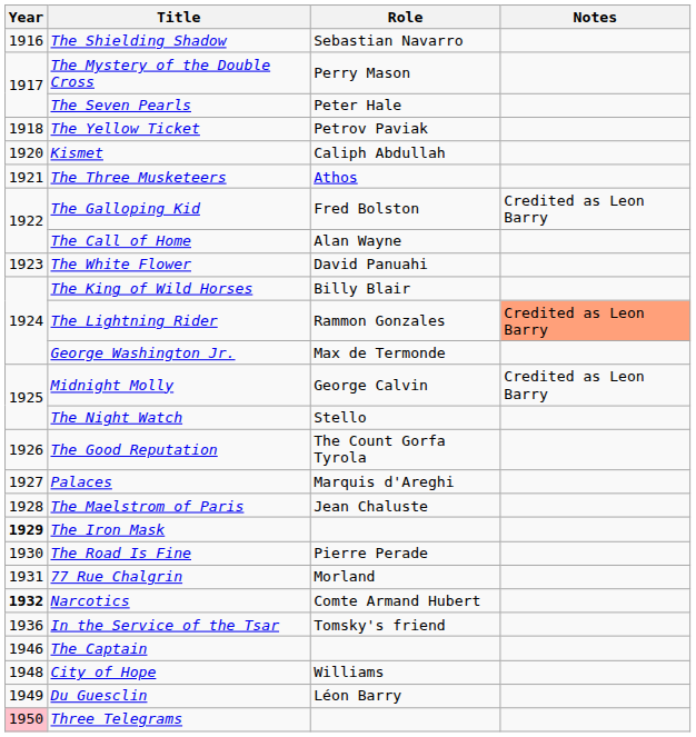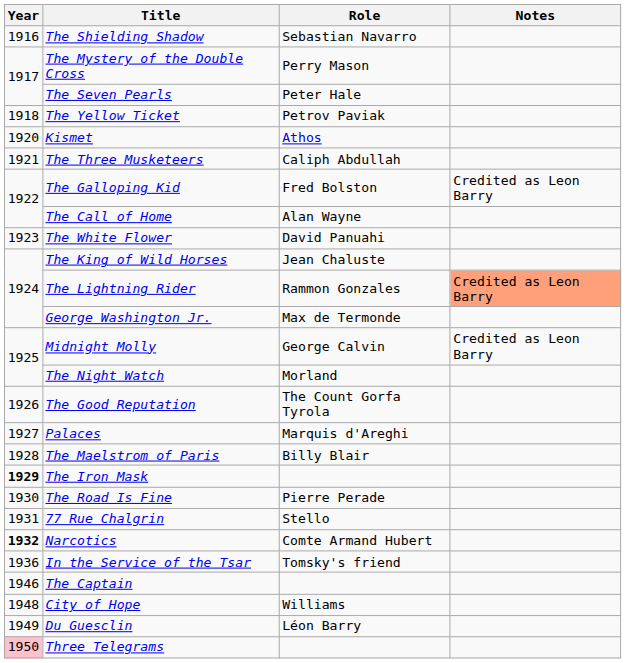 <table class="wikitable">
 <tr>
 <th>Year</th>
 <th>Title</th>
 <th>Role</th>
 <th>Notes</th>
 </tr>
 <tr>
 <td>1916</td>
 <td><em><a href='#'>The Shielding Shadow</a></em></td>
 <td>Sebastian Navarro</td>
 <td></td>
 </tr>
 <tr>
 <td rowspan=2>1917</td>
 <td><em><a href='#'>The Mystery of the Double Cross</a></em></td>
 <td>Perry Mason</td>
 <td></td>
 </tr>
 <tr>
 <td><em><a href='#'>The Seven Pearls</a></em></td>
 <td>Peter Hale</td>
 <td></td>
 </tr>
 <tr>
 <td>1918</td>
 <td><em><a href='#'>The Yellow Ticket</a></em></td>
 <td>Petrov Paviak</td>
 <td></td>
 </tr>
 <tr>
 <td>1920</td>
 <td><em><a href='#'>Kismet</a></em></td>
-<td>Caliph Abdullah</td>
+<td><a href='#'>Athos</a></td>
 <td></td>
 </tr>
 <tr>
 <td>1921</td>
 <td><em><a href='#'>The Three Musketeers</a></em></td>
-<td><a href='#'>Athos</a></td>
+<td>Caliph Abdullah</td>
 <td></td>
 </tr>
 <tr>
 <td rowspan=2>1922</td>
 <td><em><a href='#'>The Galloping Kid</a></em></td>
 <td>Fred Bolston</td>
 <td>Credited as Leon Barry</td>
 </tr>
 <tr>
 <td><em><a href='#'>The Call of Home</a></em></td>
 <td>Alan Wayne</td>
 <td></td>
 </tr>
 <tr>
 <td>1923</td>
 <td><em><a href='#'>The White Flower</a></em></td>
 <td>David Panuahi</td>
 <td></td>
 </tr>
 <tr>
 <td rowspan=3>1924</td>
 <td><em><a href='#'>The King of Wild Horses</a></em></td>
-<td>Billy Blair</td>
+<td>Jean Chaluste</td>
 <td></td>
 </tr>
 <tr>
 <td><em><a href='#'>The Lightning Rider</a></em></td>
 <td>Rammon Gonzales</td>
 <td style="background: lightsalmon;">Credited as Leon Barry</td>
 </tr>
 <tr>
 <td><em><a href='#'>George Washington Jr.</a></em></td>
 <td>Max de Termonde</td>
 <td></td>
 </tr>
 <tr>
 <td rowspan=2>1925</td>
 <td><em><a href='#'>Midnight Molly</a></em></td>
 <td>George Calvin</td>
 <td>Credited as Leon Barry</td>
 </tr>
 <tr>
 <td><em><a href='#'>The Night Watch</a></em></td>
-<td>Stello</td>
+<td>Morland</td>
 <td></td>
 </tr>
 <tr>
 <td>1926</td>
 <td><em><a href='#'>The Good Reputation</a></em></td>
 <td>The Count Gorfa Tyrola</td>
 <td></td>
 </tr>
 <tr>
 <td>1927</td>
 <td><em><a href='#'>Palaces</a></em></td>
 <td>Marquis d'Areghi</td>
 <td></td>
 </tr>
 <tr>
 <td>1928</td>
 <td><em><a href='#'>The Maelstrom of Paris</a></em></td>
-<td>Jean Chaluste</td>
+<td>Billy Blair</td>
 <td></td>
 </tr>
 <tr>
 <td><strong>1929</strong></td>
 <td><em><a href='#'>The Iron Mask</a></em></td>
 <td></td>
 <td></td>
 </tr>
 <tr>
 <td>1930</td>
 <td><em><a href='#'>The Road Is Fine</a></em></td>
 <td>Pierre Perade</td>
 <td></td>
 </tr>
 <tr>
 <td>1931</td>
 <td><em><a href='#'>77 Rue Chalgrin</a></em></td>
-<td>Morland</td>
+<td>Stello</td>
 <td></td>
 </tr>
 <tr>
 <td><strong>1932</strong></td>
 <td><em><a href='#'>Narcotics</a></em></td>
 <td>Comte Armand Hubert</td>
 <td></td>
 </tr>
 <tr>
 <td>1936</td>
 <td><em><a href='#'>In the Service of the Tsar</a></em></td>
 <td>Tomsky's friend</td>
 <td></td>
 </tr>
 <tr>
 <td>1946</td>
 <td><em><a href='#'>The Captain</a></em></td>
 <td></td>
 <td></td>
 </tr>
 <tr>
 <td>1948</td>
 <td><em><a href='#'>City of Hope</a></em></td>
 <td>Williams</td>
 <td></td>
 </tr>
 <tr>
 <td>1949</td>
 <td><em><a href='#'>Du Guesclin</a></em></td>
 <td>Léon Barry</td>
 <td></td>
 </tr>
 <tr>
 <td style="background: pink;">1950</td>
 <td><em><a href='#'>Three Telegrams</a></em></td>
 <td></td>
 <td></td>
 </tr>
 </table>
